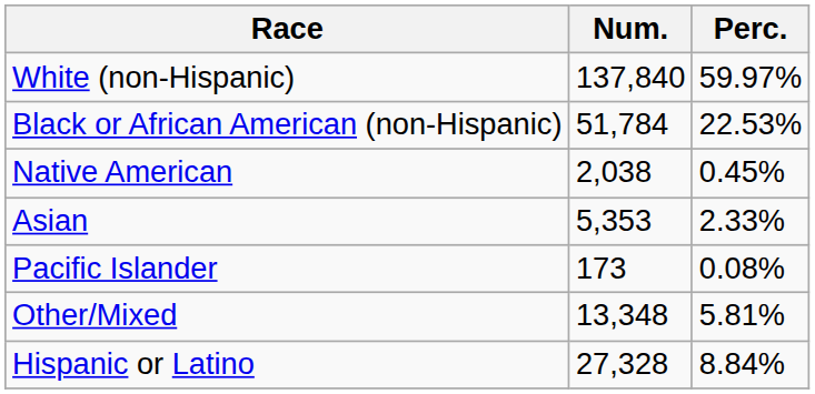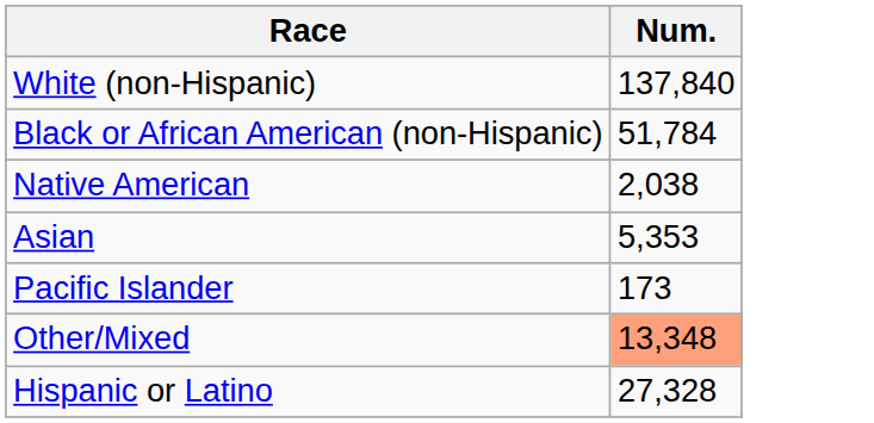 <table class="wikitable">
 <tr>
 <th>Race</th>
 <th>Num.</th>
-<th>Perc.</th>
 </tr>
 <tr>
 <td><a href='#'>White</a> (non-Hispanic)</td>
 <td>137,840</td>
-<td>59.97%</td>
 </tr>
 <tr>
 <td><a href='#'>Black or African American</a> (non-Hispanic)</td>
 <td>51,784</td>
-<td>22.53%</td>
 </tr>
 <tr>
 <td><a href='#'>Native American</a></td>
 <td>2,038</td>
-<td>0.45%</td>
 </tr>
 <tr>
 <td><a href='#'>Asian</a></td>
 <td>5,353</td>
-<td>2.33%</td>
 </tr>
 <tr>
 <td><a href='#'>Pacific Islander</a></td>
 <td>173</td>
-<td>0.08%</td>
 </tr>
 <tr>
 <td><a href='#'>Other/Mixed</a></td>
-<td>13,348</td>
-<td>5.81%</td>
+<td style="background: lightsalmon;">13,348</td>
 </tr>
 <tr>
 <td><a href='#'>Hispanic</a> or <a href='#'>Latino</a></td>
 <td>27,328</td>
-<td>8.84%</td>
 </tr>
 </table>
